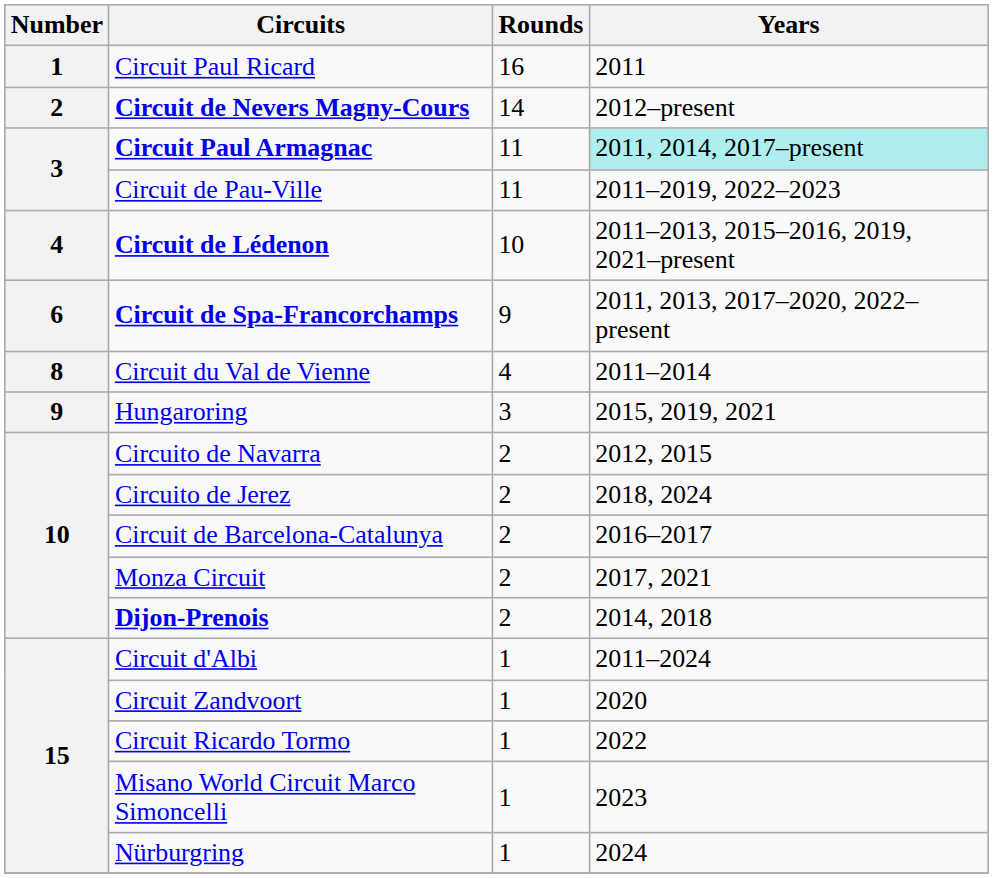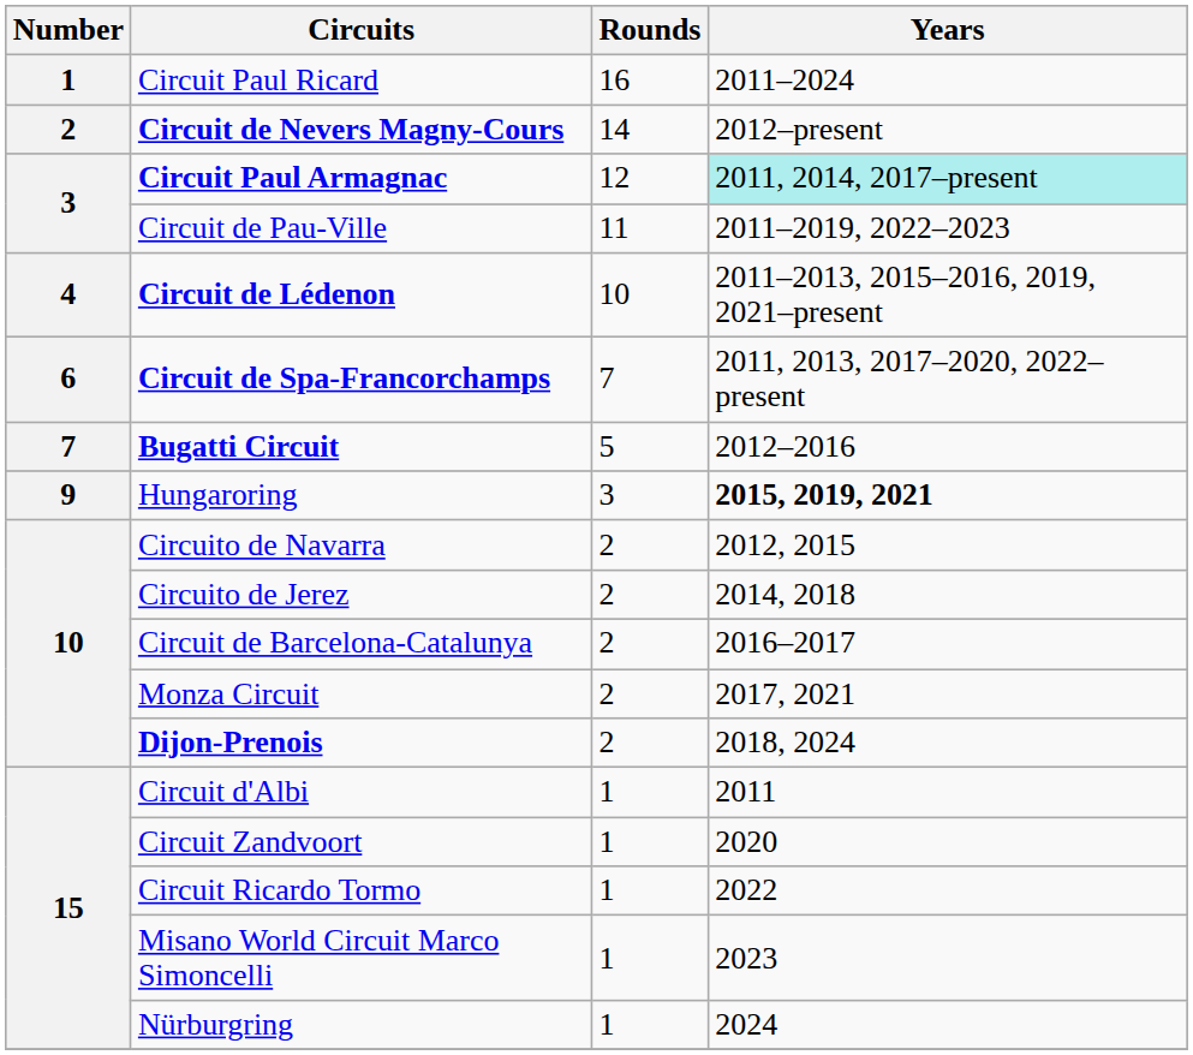 <table class="wikitable">
 <tr>
 <th>Number</th>
 <th>Circuits</th>
 <th>Rounds</th>
 <th>Years</th>
 </tr>
 <tr>
 <th>1</th>
 <td> <a href='#'>Circuit Paul Ricard</a></td>
 <td>16</td>
-<td>2011</td>
+<td>2011–2024</td>
 </tr>
 <tr>
 <th>2</th>
 <td> <strong><a href='#'>Circuit de Nevers Magny-Cours</a></strong></td>
 <td>14</td>
 <td>2012–present</td>
 </tr>
 <tr>
 <th rowspan=2>3</th>
 <td> <strong><a href='#'>Circuit Paul Armagnac</a></strong></td>
-<td>11</td>
+<td>12</td>
 <td style="background: paleturquoise;">2011, 2014, 2017–present</td>
 </tr>
 <tr>
 <td> <a href='#'>Circuit de Pau-Ville</a></td>
 <td>11</td>
 <td>2011–2019, 2022–2023</td>
 </tr>
 <tr>
 <th>4</th>
 <td> <strong><a href='#'>Circuit de Lédenon</a></strong></td>
 <td>10</td>
 <td>2011–2013, 2015–2016, 2019, 2021–present</td>
 </tr>
 <tr>
 <th>6</th>
 <td> <strong><a href='#'>Circuit de Spa-Francorchamps</a></strong></td>
-<td>9</td>
+<td>7</td>
 <td>2011, 2013, 2017–2020, 2022–present</td>
 </tr>
 <tr>
-<th>8</th>
-<td> <a href='#'>Circuit du Val de Vienne</a></td>
-<td>4</td>
-<td>2011–2014</td>
+<th>7</th>
+<td> <strong><a href='#'>Bugatti Circuit</a></strong></td>
+<td>5</td>
+<td>2012–2016</td>
 </tr>
 <tr>
 <th>9</th>
 <td> <a href='#'>Hungaroring</a></td>
 <td>3</td>
-<td>2015, 2019, 2021</td>
+<td><strong>2015, 2019, 2021</strong></td>
 </tr>
 <tr>
 <th rowspan="5">10</th>
 <td> <a href='#'>Circuito de Navarra</a></td>
 <td>2</td>
 <td>2012, 2015</td>
 </tr>
 <tr>
 <td> <a href='#'>Circuito de Jerez</a></td>
 <td>2</td>
-<td>2018, 2024</td>
+<td>2014, 2018</td>
 </tr>
 <tr>
 <td> <a href='#'>Circuit de Barcelona-Catalunya</a></td>
 <td>2</td>
 <td>2016–2017</td>
 </tr>
 <tr>
 <td> <a href='#'>Monza Circuit</a></td>
 <td>2</td>
 <td>2017, 2021</td>
 </tr>
 <tr>
 <td> <strong><a href='#'>Dijon-Prenois</a></strong></td>
 <td>2</td>
-<td>2014, 2018</td>
+<td>2018, 2024</td>
 </tr>
 <tr>
 <th rowspan="5">15</th>
 <td> <a href='#'>Circuit d'Albi</a></td>
 <td>1</td>
-<td>2011–2024</td>
+<td>2011</td>
 </tr>
 <tr>
 <td> <a href='#'>Circuit Zandvoort</a></td>
 <td>1</td>
 <td>2020</td>
 </tr>
 <tr>
 <td> <a href='#'>Circuit Ricardo Tormo</a></td>
 <td>1</td>
 <td>2022</td>
 </tr>
 <tr>
 <td> <a href='#'>Misano World Circuit Marco Simoncelli</a></td>
 <td>1</td>
 <td>2023</td>
 </tr>
 <tr>
 <td> <a href='#'>Nürburgring</a></td>
 <td>1</td>
 <td>2024</td>
 </tr>
 <tr>
 </tr>
 </table>
